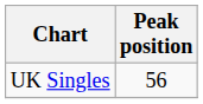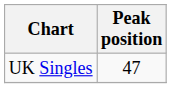 <table class="wikitable">
 <tr>
 <th align="center">Chart</th>
 <th align="center">Peak<br>position</th>
 </tr>
 <tr>
 <td align="left">UK <a href='#'>Singles</a></td>
-<td align="center">56</td>
+<td align="center">47</td>
 </tr>
 <tr>
 </tr>
 </table>
